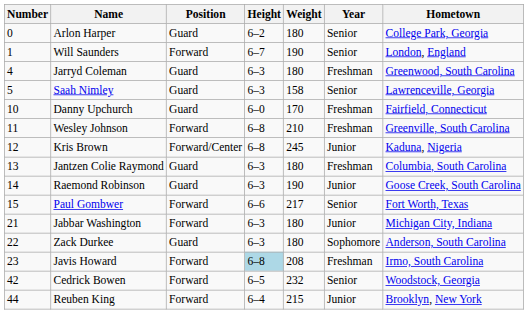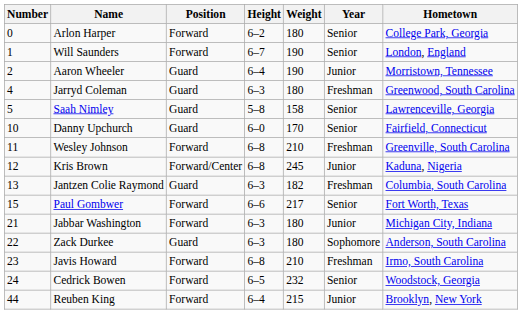 <table class="wikitable sortable" style="font-size: 95%;">
 <tr>
 <th>Number</th>
 <th>Name</th>
 <th>Position</th>
 <th>Height</th>
 <th>Weight</th>
 <th>Year</th>
 <th>Hometown</th>
 </tr>
 <tr>
 <td>0</td>
 <td>Arlon Harper</td>
-<td>Guard</td>
+<td>Forward</td>
 <td>6–2</td>
 <td>180</td>
 <td>Senior</td>
 <td><a href='#'>College Park, Georgia</a></td>
 </tr>
 <tr>
 <td>1</td>
 <td>Will Saunders</td>
 <td>Forward</td>
 <td>6–7</td>
 <td>190</td>
 <td>Senior</td>
 <td><a href='#'>London</a>, <a href='#'>England</a></td>
 </tr>
 <tr>
+<td>2</td>
+<td>Aaron Wheeler</td>
+<td>Guard</td>
+<td>6–4</td>
+<td>190</td>
+<td>Junior</td>
+<td><a href='#'>Morristown, Tennessee</a></td>
+</tr>
+<tr>
 <td>4</td>
 <td>Jarryd Coleman</td>
 <td>Guard</td>
 <td>6–3</td>
 <td>180</td>
 <td>Freshman</td>
 <td><a href='#'>Greenwood, South Carolina</a></td>
 </tr>
 <tr>
 <td>5</td>
 <td><a href='#'>Saah Nimley</a></td>
 <td>Guard</td>
-<td>6–3</td>
+<td>5–8</td>
 <td>158</td>
 <td>Senior</td>
 <td><a href='#'>Lawrenceville, Georgia</a></td>
 </tr>
 <tr>
 <td>10</td>
 <td>Danny Upchurch</td>
 <td>Guard</td>
 <td>6–0</td>
 <td>170</td>
-<td>Freshman</td>
+<td>Senior</td>
 <td><a href='#'>Fairfield, Connecticut</a></td>
 </tr>
 <tr>
 <td>11</td>
 <td>Wesley Johnson</td>
 <td>Forward</td>
 <td>6–8</td>
 <td>210</td>
 <td>Freshman</td>
 <td><a href='#'>Greenville, South Carolina</a></td>
 </tr>
 <tr>
 <td>12</td>
 <td>Kris Brown</td>
 <td>Forward/Center</td>
 <td>6–8</td>
 <td>245</td>
 <td>Junior</td>
 <td><a href='#'>Kaduna</a>, <a href='#'>Nigeria</a></td>
 </tr>
 <tr>
 <td>13</td>
 <td>Jantzen Colie Raymond</td>
 <td>Guard</td>
 <td>6–3</td>
-<td>180</td>
+<td>182</td>
 <td>Freshman</td>
 <td><a href='#'>Columbia, South Carolina</a></td>
-</tr>
-<tr>
-<td>14</td>
-<td>Raemond Robinson</td>
-<td>Guard</td>
-<td>6–3</td>
-<td>190</td>
-<td>Junior</td>
-<td><a href='#'>Goose Creek, South Carolina</a></td>
 </tr>
 <tr>
 <td>15</td>
 <td><a href='#'>Paul Gombwer</a></td>
 <td>Forward</td>
 <td>6–6</td>
 <td>217</td>
 <td>Senior</td>
 <td><a href='#'>Fort Worth, Texas</a></td>
 </tr>
 <tr>
 <td>21</td>
 <td>Jabbar Washington</td>
 <td>Forward</td>
 <td>6–3</td>
 <td>180</td>
 <td>Junior</td>
 <td><a href='#'>Michigan City, Indiana</a></td>
 </tr>
 <tr>
 <td>22</td>
 <td>Zack Durkee</td>
 <td>Guard</td>
 <td>6–3</td>
 <td>180</td>
 <td>Sophomore</td>
 <td><a href='#'>Anderson, South Carolina</a></td>
 </tr>
 <tr>
 <td>23</td>
 <td>Javis Howard</td>
 <td>Forward</td>
-<td style="background: lightblue;">6–8</td>
-<td>208</td>
+<td>6–8</td>
+<td>210</td>
 <td>Freshman</td>
 <td><a href='#'>Irmo, South Carolina</a></td>
 </tr>
 <tr>
-<td>42</td>
+<td>24</td>
 <td>Cedrick Bowen</td>
 <td>Forward</td>
 <td>6–5</td>
 <td>232</td>
 <td>Senior</td>
 <td><a href='#'>Woodstock, Georgia</a></td>
 </tr>
 <tr>
 <td>44</td>
 <td>Reuben King</td>
 <td>Forward</td>
 <td>6–4</td>
 <td>215</td>
 <td>Junior</td>
 <td><a href='#'>Brooklyn</a>, <a href='#'>New York</a></td>
 </tr>
 </table>
